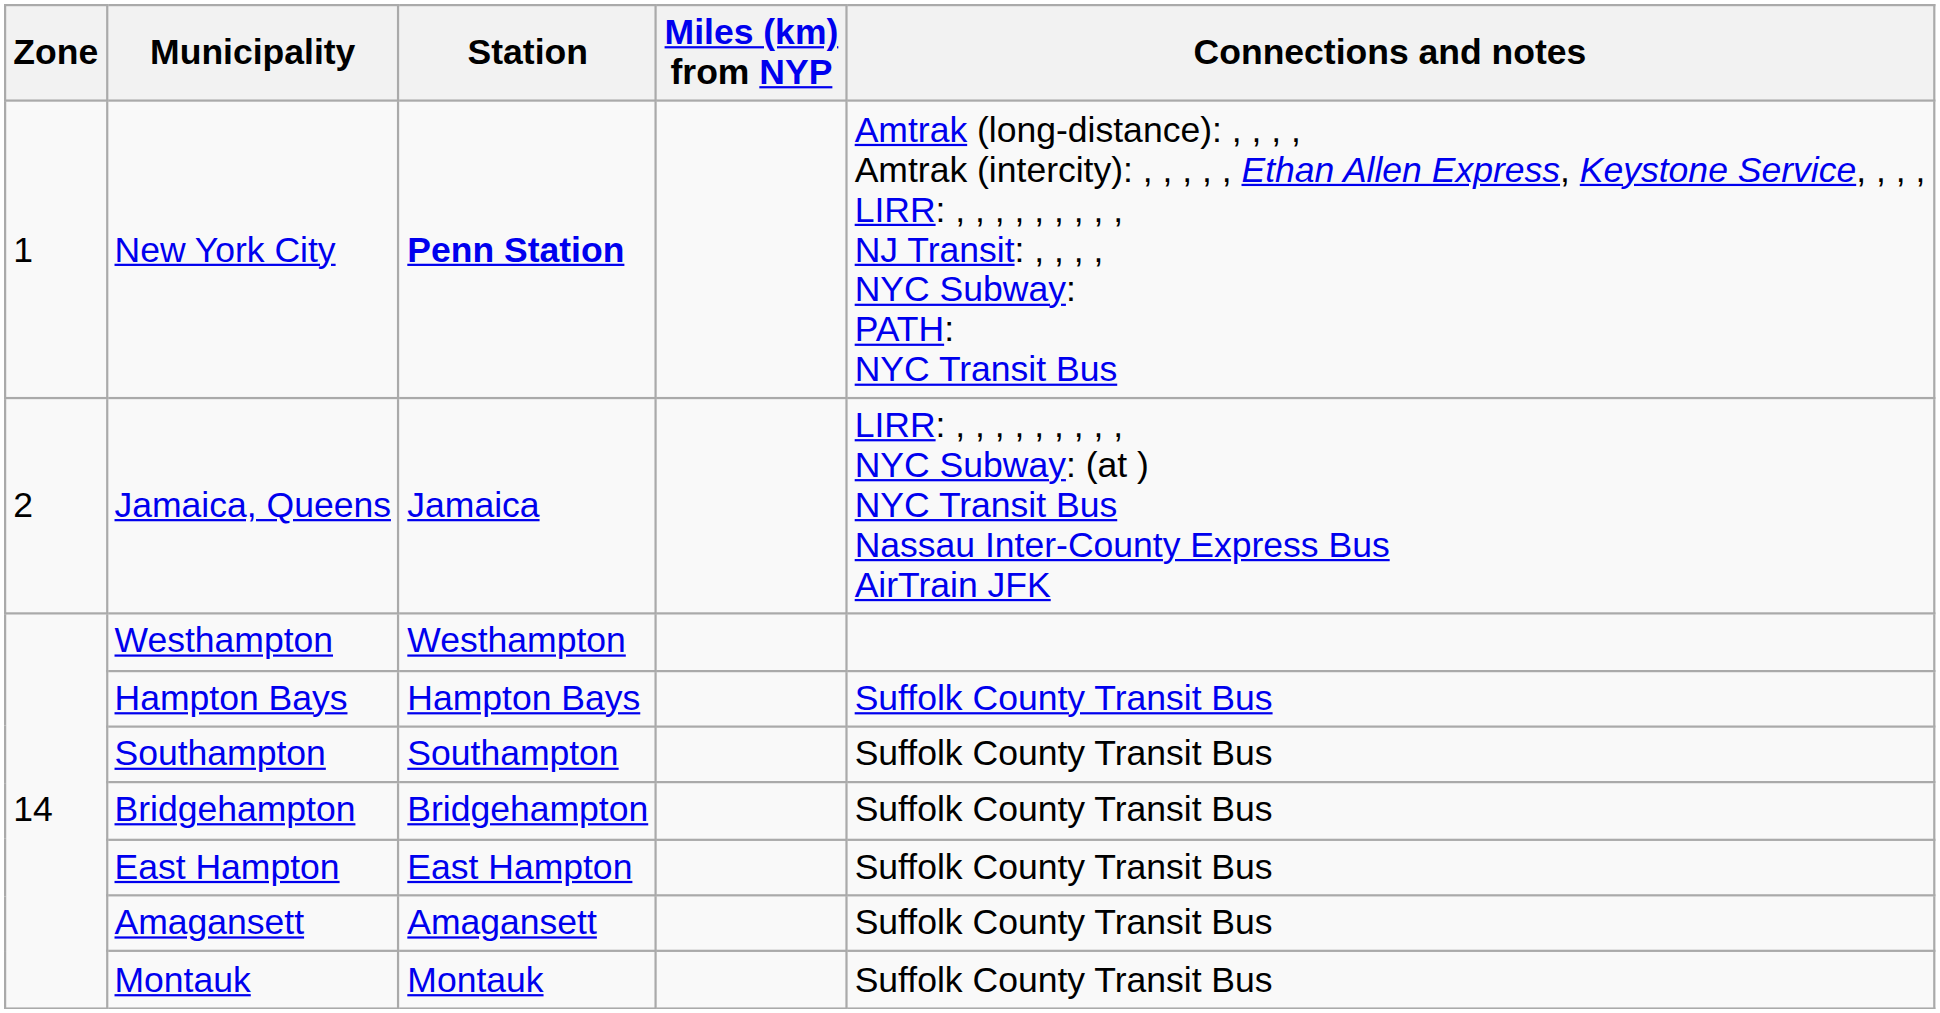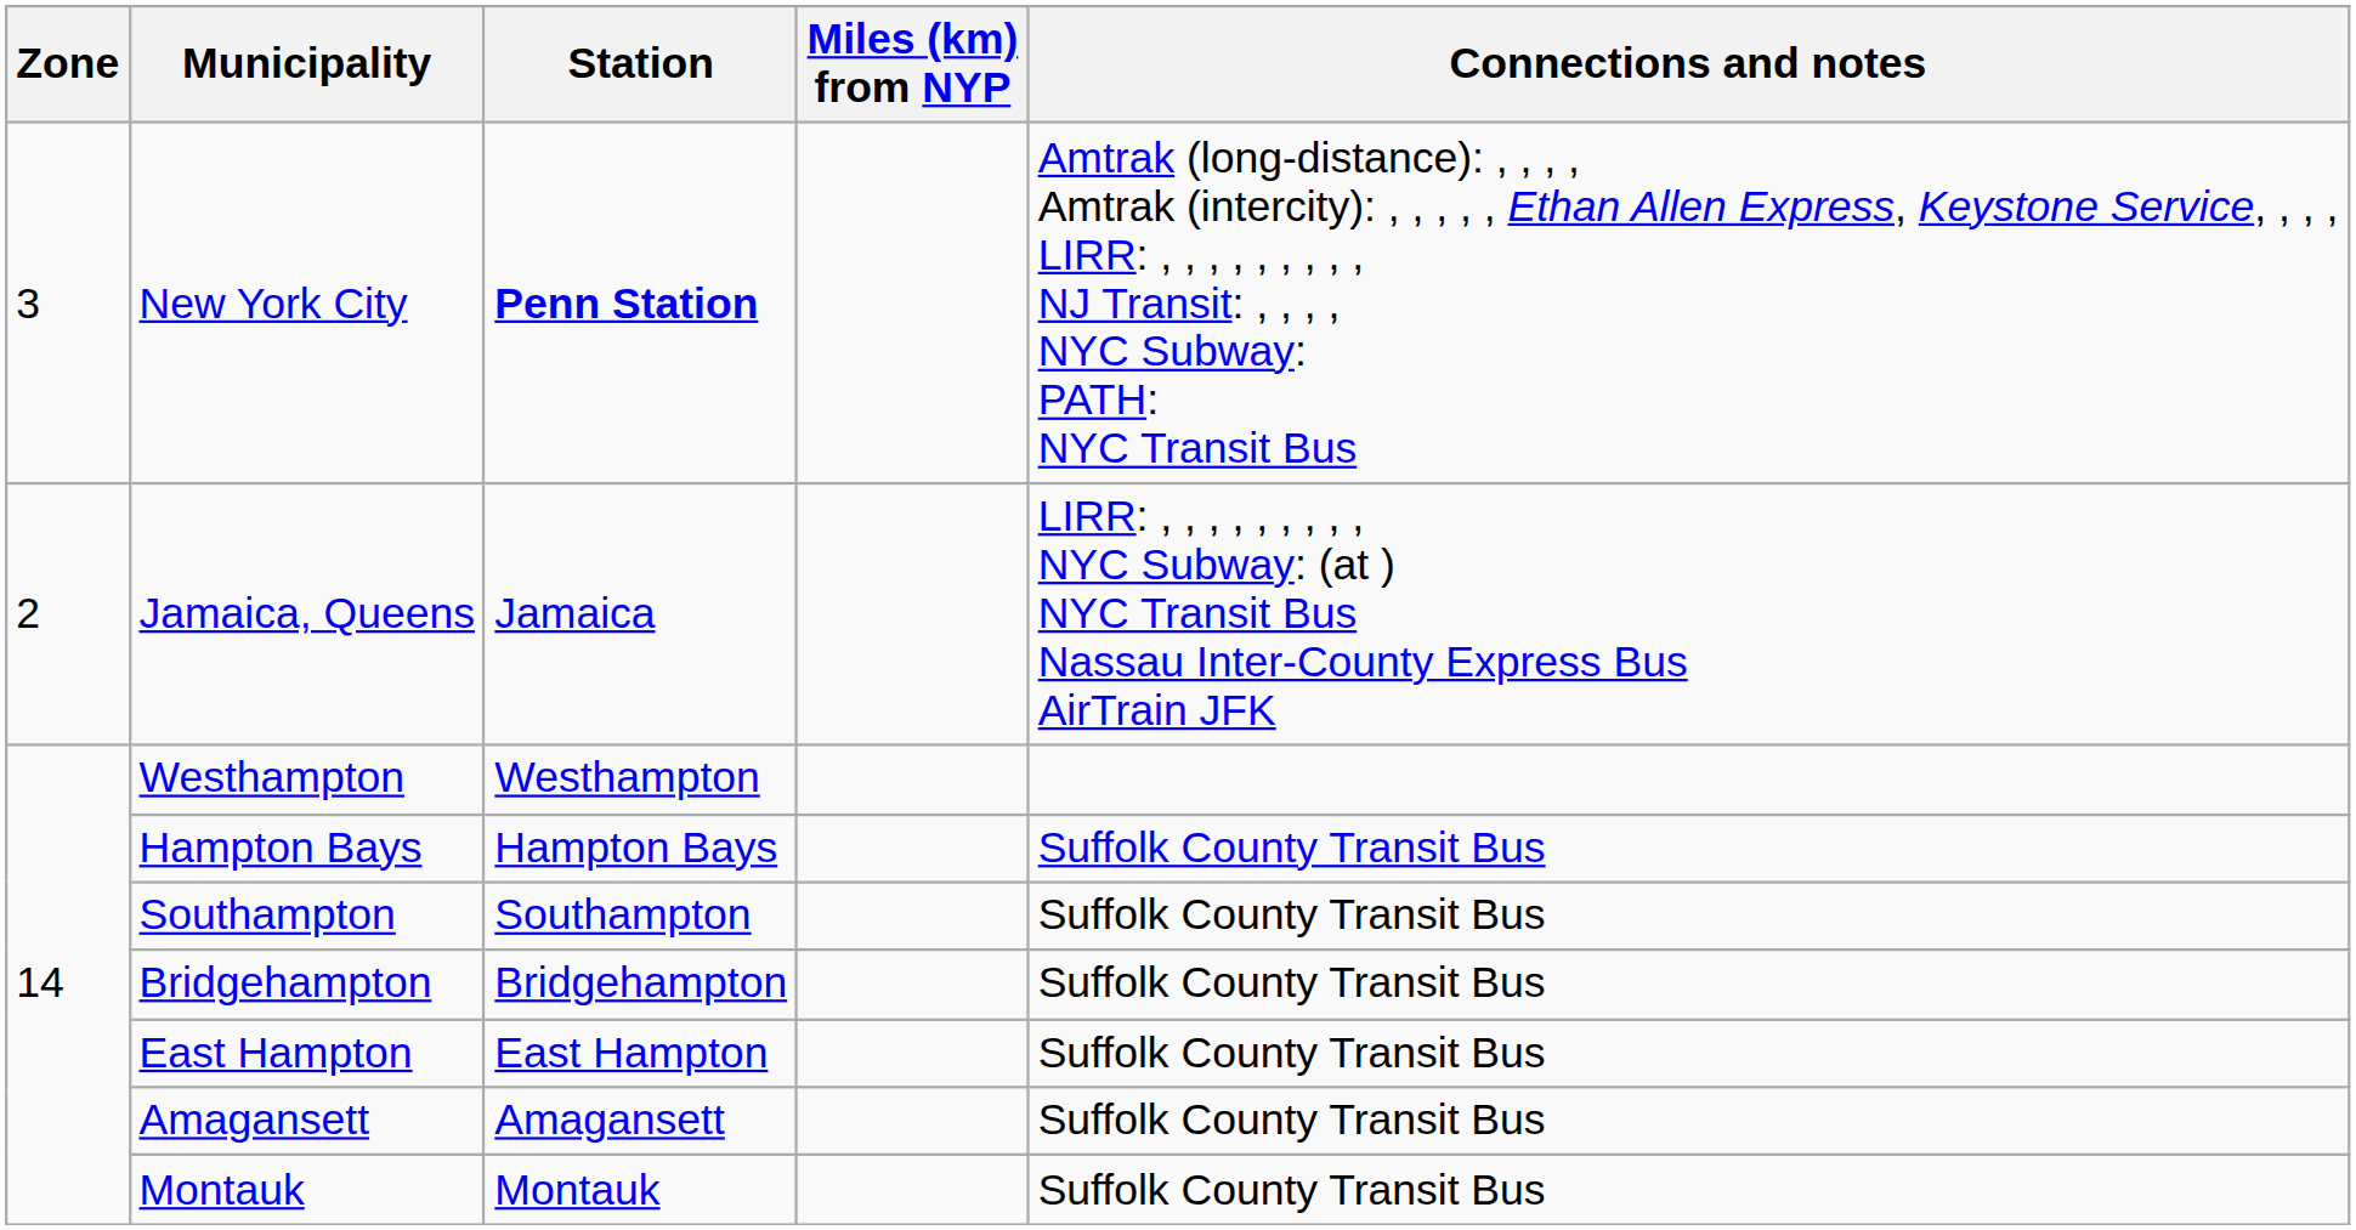 <table class="wikitable">
 <tr>
 <th>Zone</th>
 <th>Municipality</th>
 <th>Station</th>
 <th><a href='#'>Miles (km)</a><br>from <a href='#'>NYP</a></th>
 <th>Connections and notes</th>
 </tr>
 <tr>
-<td>1</td>
+<td>3</td>
 <td><a href='#'>New York City</a></td>
 <td><strong><a href='#'>Penn Station</a></strong></td>
 <td></td>
 <td> <a href='#'>Amtrak</a> (long-distance): , , , , <br> Amtrak (intercity): , , , , , <em><a href='#'>Ethan Allen Express</a></em>, <em><a href='#'>Keystone Service</a></em>, , , , <br> <a href='#'>LIRR</a>: , , , , , , , , , <br> <a href='#'>NJ Transit</a>: , , , , <br> <a href='#'>NYC Subway</a>: <br> <a href='#'>PATH</a>:   <br> <a href='#'>NYC Transit Bus</a></td>
 </tr>
 <tr>
 <td>2</td>
 <td><a href='#'>Jamaica, Queens</a></td>
 <td><a href='#'>Jamaica</a><br></td>
 <td></td>
 <td> <a href='#'>LIRR</a>: , , , , , , , , , <br> <a href='#'>NYC Subway</a>:  (at )<br> <a href='#'>NYC Transit Bus</a><br> <a href='#'>Nassau Inter-County Express Bus</a> <br> <a href='#'>AirTrain JFK</a></td>
 </tr>
 <tr>
 <td rowspan=7>14</td>
 <td><a href='#'>Westhampton</a></td>
 <td><a href='#'>Westhampton</a></td>
 <td></td>
 <td></td>
 </tr>
 <tr>
 <td><a href='#'>Hampton Bays</a></td>
 <td><a href='#'>Hampton Bays</a><br></td>
 <td></td>
 <td> <a href='#'>Suffolk County Transit Bus</a></td>
 </tr>
 <tr>
 <td><a href='#'>Southampton</a></td>
 <td><a href='#'>Southampton</a></td>
 <td></td>
 <td> Suffolk County Transit Bus</td>
 </tr>
 <tr>
 <td><a href='#'>Bridgehampton</a></td>
 <td><a href='#'>Bridgehampton</a></td>
 <td></td>
 <td> Suffolk County Transit Bus</td>
 </tr>
 <tr>
 <td><a href='#'>East Hampton</a></td>
 <td><a href='#'>East Hampton</a></td>
 <td></td>
 <td> Suffolk County Transit Bus</td>
 </tr>
 <tr>
 <td><a href='#'>Amagansett</a></td>
 <td><a href='#'>Amagansett</a><br></td>
 <td></td>
 <td> Suffolk County Transit Bus</td>
 </tr>
 <tr>
 <td><a href='#'>Montauk</a></td>
 <td><a href='#'>Montauk</a></td>
 <td></td>
 <td> Suffolk County Transit Bus</td>
 </tr>
 </table>
